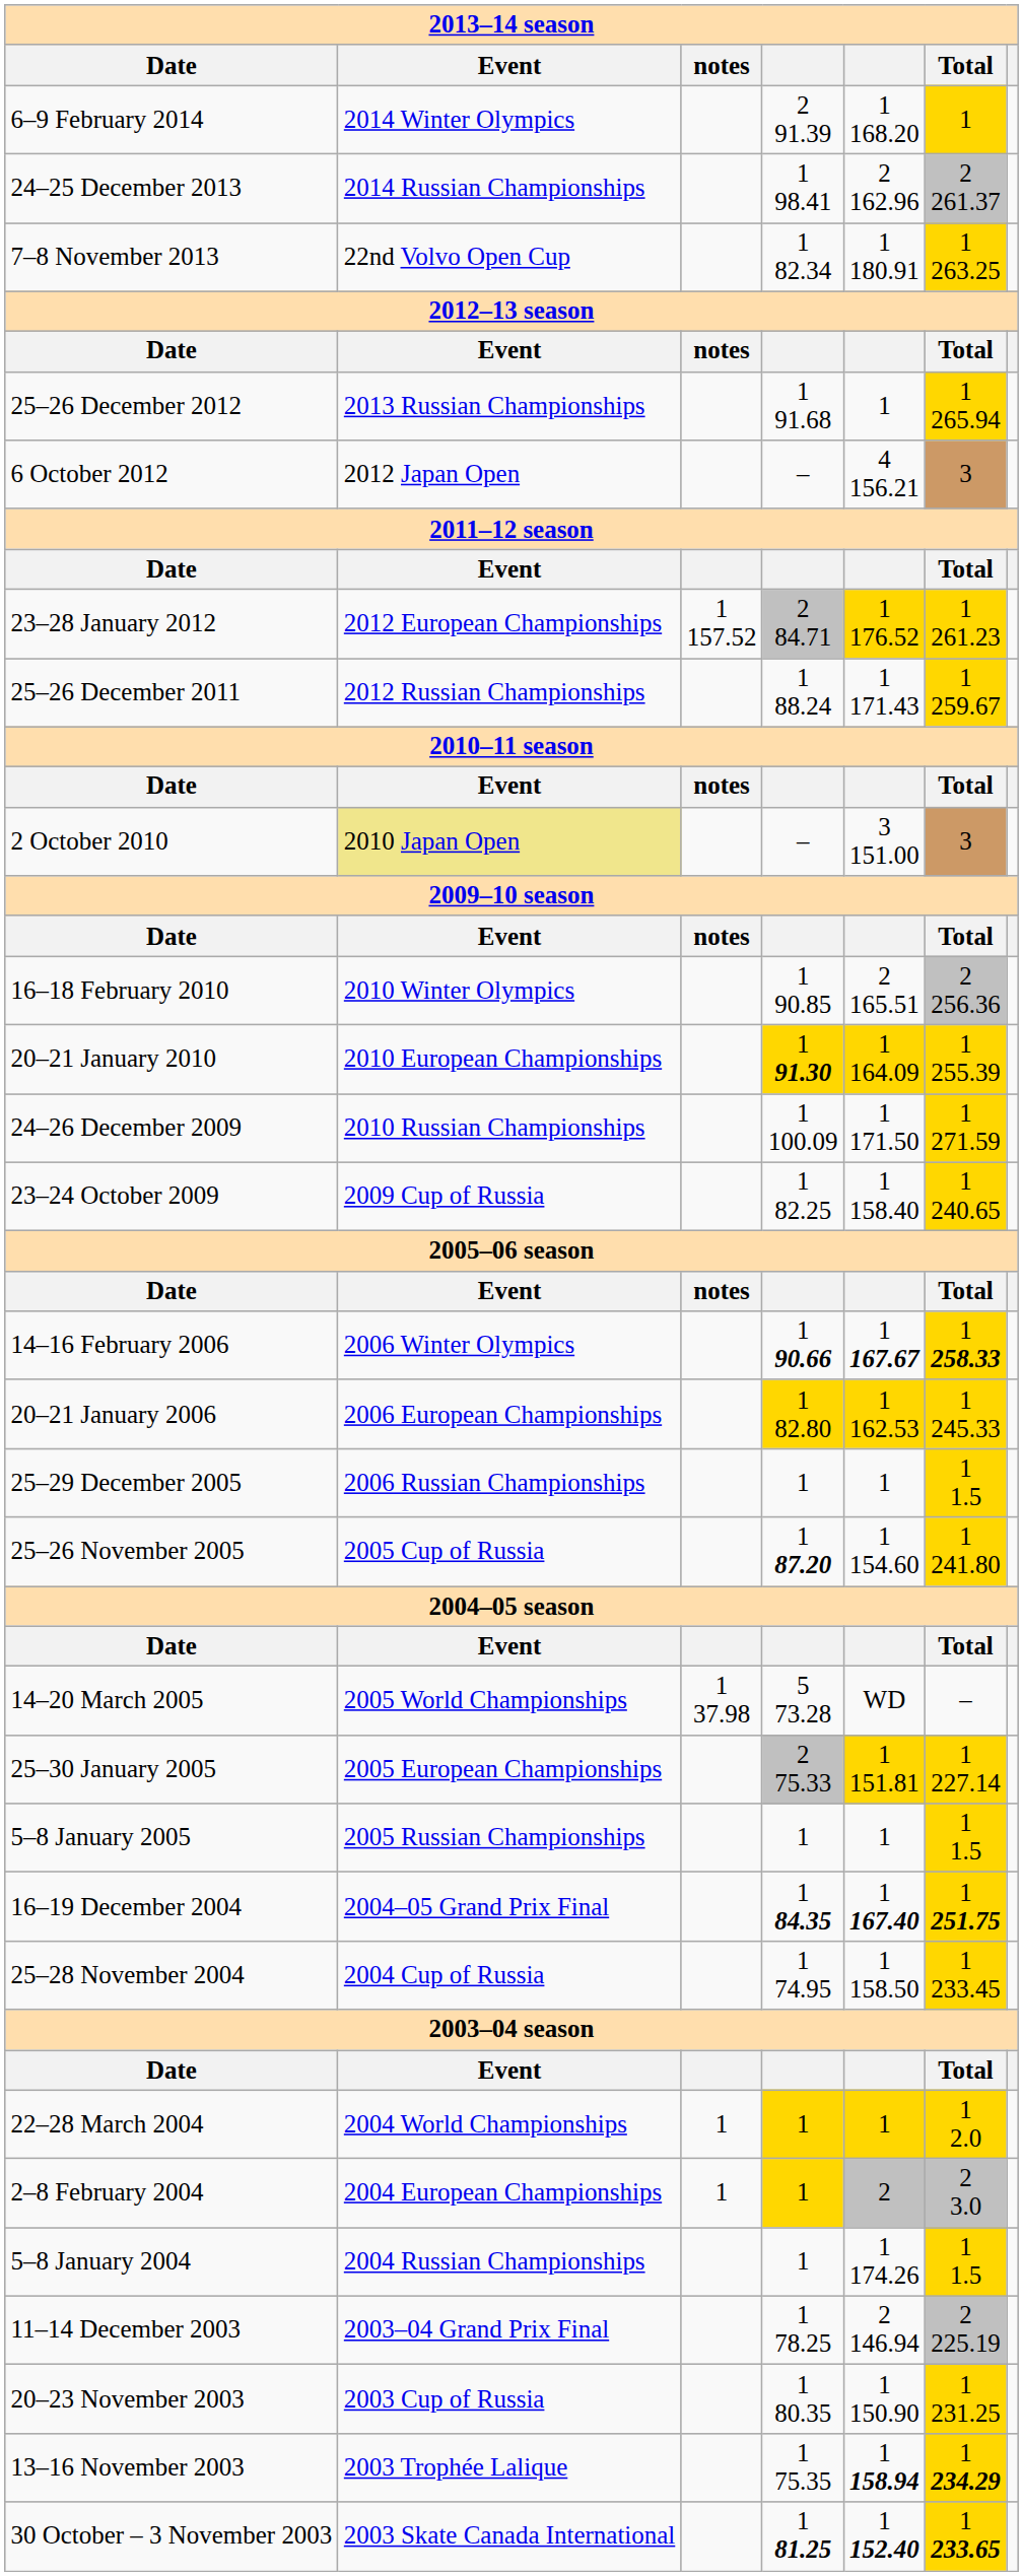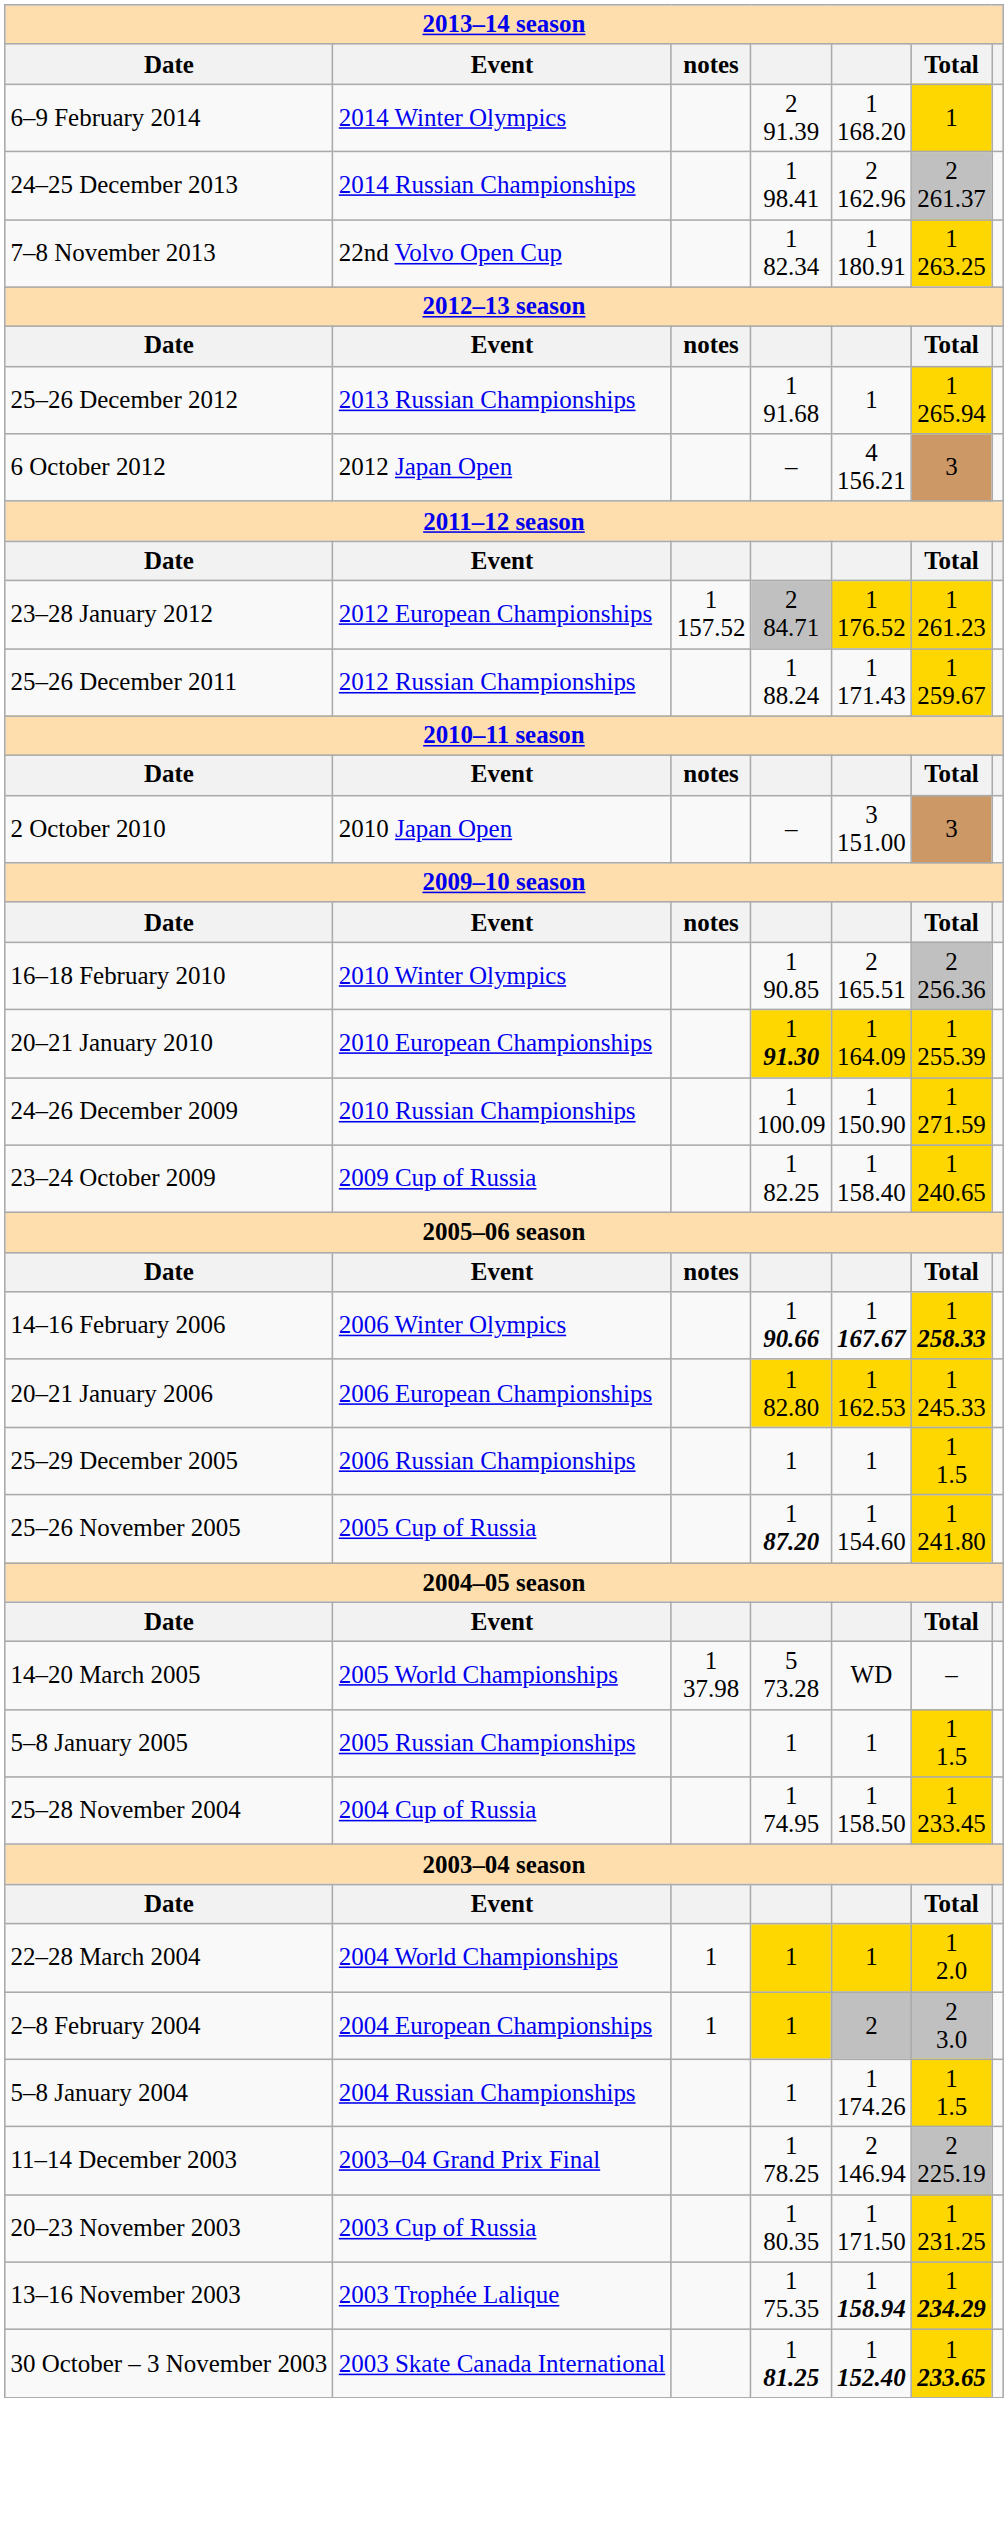 <table class="wikitable">
 <tr>
 <th style="background-color:#ffdead" colspan=7><a href='#'>2013–14 season</a></th>
 </tr>
 <tr>
 <th>Date</th>
 <th>Event</th>
 <th>notes</th>
 <th></th>
 <th></th>
 <th>Total</th>
 <th></th>
 </tr>
 <tr>
 <td>6–9 February 2014</td>
 <td><a href='#'>2014 Winter Olympics</a></td>
 <td></td>
 <td align=center>2<br>91.39</td>
 <td align=center>1<br>168.20</td>
 <td align=center bgcolor=gold>1</td>
 <td><br></td>
 </tr>
 <tr>
 <td>24–25 December 2013</td>
 <td><a href='#'>2014 Russian Championships</a></td>
 <td></td>
 <td align=center>1<br>98.41</td>
 <td align=center>2<br>162.96</td>
 <td align=center bgcolor=silver>2<br>261.37</td>
 <td></td>
 </tr>
 <tr>
 <td>7–8 November 2013</td>
 <td>22nd <a href='#'>Volvo Open Cup</a></td>
 <td></td>
 <td align=center>1<br>82.34</td>
 <td align=center>1<br>180.91</td>
 <td align=center bgcolor=gold>1<br>263.25</td>
 <td><br></td>
 </tr>
 <tr>
 <th style="background-color:#ffdead" colspan=7><a href='#'>2012–13 season</a></th>
 </tr>
 <tr>
 <th>Date</th>
 <th>Event</th>
 <th>notes</th>
 <th></th>
 <th></th>
 <th>Total</th>
 <th></th>
 </tr>
 <tr>
 <td>25–26 December 2012</td>
 <td><a href='#'>2013 Russian Championships</a></td>
 <td></td>
 <td align=center>1<br>91.68</td>
 <td align=center>1</td>
 <td align=center bgcolor=gold>1<br>265.94</td>
 <td><br></td>
 </tr>
 <tr>
 <td>6 October 2012</td>
 <td>2012 <a href='#'>Japan Open</a></td>
 <td></td>
 <td align=center>–</td>
 <td align=center>4<br>156.21</td>
 <td align=center bgcolor=#c96>3</td>
 <td></td>
 </tr>
 <tr>
 <th style="background-color:#ffdead" colspan=7><a href='#'>2011–12 season</a></th>
 </tr>
 <tr>
 <th>Date</th>
 <th>Event</th>
 <th></th>
 <th></th>
 <th></th>
 <th>Total</th>
 <th></th>
 </tr>
 <tr>
 <td>23–28 January 2012</td>
 <td><a href='#'>2012 European Championships</a></td>
 <td align=center>1<br>157.52</td>
 <td align=center bgcolor=silver>2<br>84.71</td>
 <td align=center bgcolor=gold>1<br>176.52</td>
 <td align=center bgcolor=gold>1<br>261.23</td>
 <td></td>
 </tr>
 <tr>
 <td>25–26 December 2011</td>
 <td><a href='#'>2012 Russian Championships</a></td>
 <td></td>
 <td align=center>1<br>88.24</td>
 <td align=center>1<br>171.43</td>
 <td align=center bgcolor=gold>1<br>259.67</td>
 <td></td>
 </tr>
 <tr>
 <th style="background-color:#ffdead" colspan=7><a href='#'>2010–11 season</a></th>
 </tr>
 <tr>
 <th>Date</th>
 <th>Event</th>
 <th>notes</th>
 <th></th>
 <th></th>
 <th>Total</th>
 <th></th>
 </tr>
 <tr>
 <td>2 October 2010</td>
-<td style="background: khaki;">2010 <a href='#'>Japan Open</a></td>
+<td>2010 <a href='#'>Japan Open</a></td>
 <td></td>
 <td align=center>–</td>
 <td align=center>3<br>151.00</td>
 <td align=center bgcolor=#c96>3</td>
 <td></td>
 </tr>
 <tr>
 <th style="background-color:#ffdead" colspan=7><a href='#'>2009–10 season</a></th>
 </tr>
 <tr>
 <th>Date</th>
 <th>Event</th>
 <th>notes</th>
 <th></th>
 <th></th>
 <th>Total</th>
 <th></th>
 </tr>
 <tr>
 <td>16–18 February 2010</td>
 <td><a href='#'>2010 Winter Olympics</a></td>
 <td></td>
 <td align=center>1<br>90.85</td>
 <td align=center>2<br>165.51</td>
 <td align=center bgcolor=silver>2<br>256.36</td>
 <td></td>
 </tr>
 <tr>
 <td>20–21 January 2010</td>
 <td><a href='#'>2010 European Championships</a></td>
 <td></td>
 <td align=center bgcolor=gold>1<br><strong><em>91.30</em></strong></td>
 <td align=center bgcolor=gold>1<br>164.09</td>
 <td align=center bgcolor=gold>1<br>255.39</td>
 <td></td>
 </tr>
 <tr>
 <td>24–26 December 2009</td>
 <td><a href='#'>2010 Russian Championships</a></td>
 <td></td>
 <td align=center>1<br>100.09</td>
-<td align=center>1<br>171.50</td>
+<td align=center>1<br>150.90</td>
 <td align=center bgcolor=gold>1<br>271.59</td>
 <td></td>
 </tr>
 <tr>
 <td>23–24 October 2009</td>
 <td><a href='#'>2009 Cup of Russia</a></td>
 <td></td>
 <td align=center>1<br>82.25</td>
 <td align=center>1<br>158.40</td>
 <td align=center bgcolor=gold>1<br>240.65</td>
 <td></td>
 </tr>
 <tr>
 <th style="background-color:#ffdead" colspan=7>2005–06 season</th>
 </tr>
 <tr>
 <th>Date</th>
 <th>Event</th>
 <th>notes</th>
 <th></th>
 <th></th>
 <th>Total</th>
 <th></th>
 </tr>
 <tr>
 <td>14–16 February 2006</td>
 <td><a href='#'>2006 Winter Olympics</a></td>
 <td></td>
 <td align=center>1<br><strong><em>90.66</em></strong></td>
 <td align=center>1<br><strong><em>167.67</em></strong></td>
 <td align=center bgcolor=gold>1<br><strong><em>258.33</em></strong></td>
 <td></td>
 </tr>
 <tr>
 <td>20–21 January 2006</td>
 <td><a href='#'>2006 European Championships</a></td>
 <td></td>
 <td align=center bgcolor=gold>1<br>82.80</td>
 <td align=center bgcolor=gold>1<br>162.53</td>
 <td align=center bgcolor=gold>1<br>245.33</td>
 <td></td>
 </tr>
 <tr>
 <td>25–29 December 2005</td>
 <td><a href='#'>2006 Russian Championships</a></td>
 <td></td>
 <td align=center>1</td>
 <td align=center>1</td>
 <td align=center bgcolor=gold>1<br>1.5</td>
 <td></td>
 </tr>
 <tr>
 <td>25–26 November 2005</td>
 <td><a href='#'>2005 Cup of Russia</a></td>
 <td></td>
 <td align=center>1<br><strong><em>87.20</em></strong></td>
 <td align=center>1<br>154.60</td>
 <td align=center bgcolor=gold>1<br>241.80</td>
 <td></td>
 </tr>
 <tr>
 <th style="background-color:#ffdead" colspan=7>2004–05 season</th>
 </tr>
 <tr>
 <th>Date</th>
 <th>Event</th>
 <th></th>
 <th></th>
 <th></th>
 <th>Total</th>
 <th></th>
 </tr>
 <tr>
 <td>14–20 March 2005</td>
 <td><a href='#'>2005 World Championships</a></td>
 <td align=center>1<br>37.98</td>
 <td align=center>5<br>73.28</td>
 <td align=center>WD</td>
 <td align=center>–</td>
 <td></td>
 </tr>
 <tr>
-<td>25–30 January 2005</td>
-<td><a href='#'>2005 European Championships</a></td>
-<td></td>
-<td align=center bgcolor=silver>2<br>75.33</td>
-<td align=center bgcolor=gold>1<br>151.81</td>
-<td align=center bgcolor=gold>1<br>227.14</td>
-<td></td>
-</tr>
-<tr>
 <td>5–8 January 2005</td>
 <td><a href='#'>2005 Russian Championships</a></td>
 <td></td>
 <td align=center>1</td>
 <td align=center>1</td>
 <td align=center bgcolor=gold>1<br>1.5</td>
-<td></td>
-</tr>
-<tr>
-<td>16–19 December 2004</td>
-<td><a href='#'>2004–05 Grand Prix Final</a></td>
-<td></td>
-<td align=center>1<br><strong><em>84.35</em></strong></td>
-<td align=center>1<br><strong><em>167.40</em></strong></td>
-<td align=center bgcolor=gold>1<br><strong><em>251.75</em></strong></td>
 <td></td>
 </tr>
 <tr>
 <td>25–28 November 2004</td>
 <td><a href='#'>2004 Cup of Russia</a></td>
 <td></td>
 <td align=center>1<br>74.95</td>
 <td align=center>1<br>158.50</td>
 <td align=center bgcolor=gold>1<br>233.45</td>
 <td></td>
 </tr>
 <tr>
 <th style="background-color:#ffdead" colspan=7>2003–04 season</th>
 </tr>
 <tr>
 <th>Date</th>
 <th>Event</th>
 <th></th>
 <th></th>
 <th></th>
 <th>Total</th>
 <th></th>
 </tr>
 <tr>
 <td>22–28 March 2004</td>
 <td><a href='#'>2004 World Championships</a></td>
 <td align=center>1</td>
 <td align=center bgcolor=gold>1</td>
 <td align=center bgcolor=gold>1</td>
 <td align=center bgcolor=gold>1<br>2.0</td>
 <td></td>
 </tr>
 <tr>
 <td>2–8 February 2004</td>
 <td><a href='#'>2004 European Championships</a></td>
 <td align=center>1</td>
 <td align=center bgcolor=gold>1</td>
 <td align=center bgcolor=silver>2</td>
 <td align=center bgcolor=silver>2<br>3.0</td>
 <td></td>
 </tr>
 <tr>
 <td>5–8 January 2004</td>
 <td><a href='#'>2004 Russian Championships</a></td>
 <td></td>
 <td align=center>1</td>
 <td align=center>1<br>174.26</td>
 <td align=center bgcolor=gold>1<br>1.5</td>
 <td></td>
 </tr>
 <tr>
 <td>11–14 December 2003</td>
 <td><a href='#'>2003–04 Grand Prix Final</a></td>
 <td></td>
 <td align=center>1<br>78.25</td>
 <td align=center>2<br>146.94</td>
 <td align=center bgcolor=silver>2<br>225.19</td>
 <td></td>
 </tr>
 <tr>
 <td>20–23 November 2003</td>
 <td><a href='#'>2003 Cup of Russia</a></td>
 <td></td>
 <td align=center>1<br>80.35</td>
-<td align=center>1<br>150.90</td>
+<td align=center>1<br>171.50</td>
 <td align=center bgcolor=gold>1<br>231.25</td>
 <td></td>
 </tr>
 <tr>
 <td>13–16 November 2003</td>
 <td><a href='#'>2003 Trophée Lalique</a></td>
 <td></td>
 <td align=center>1<br>75.35</td>
 <td align=center>1<br><strong><em>158.94</em></strong></td>
 <td align=center bgcolor=gold>1<br><strong><em>234.29</em></strong></td>
 <td></td>
 </tr>
 <tr>
 <td>30 October – 3 November 2003</td>
 <td><a href='#'>2003 Skate Canada International</a></td>
 <td></td>
 <td align=center>1<br><strong><em>81.25</em></strong></td>
 <td align=center>1<br><strong><em>152.40</em></strong></td>
 <td align=center bgcolor=gold>1<br><strong><em>233.65</em></strong></td>
 <td></td>
 </tr>
 </table>
